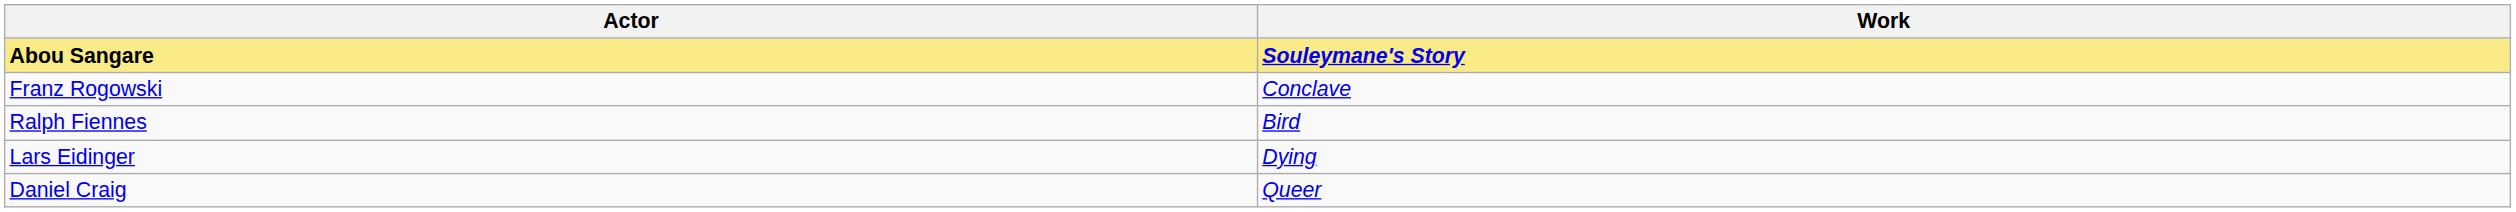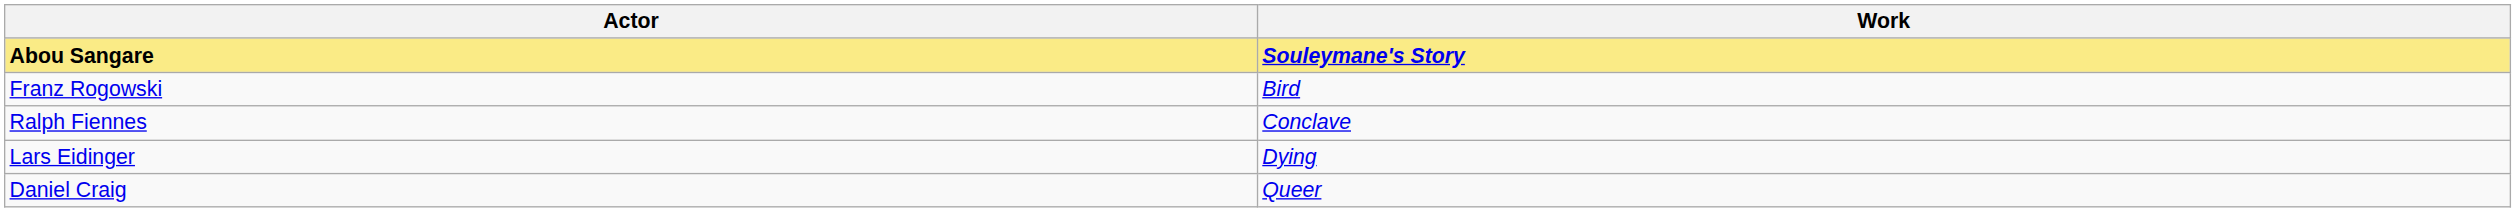 <table class="sortable wikitable" width="95%" cellpadding="5">
 <tr>
 <th width="50%">Actor</th>
 <th width="50%">Work</th>
 </tr>
 <tr>
 <td style="background:#FAEB86"> <strong>Abou Sangare</strong></td>
 <td style="background:#FAEB86"><strong><em><a href='#'>Souleymane's Story</a></em></strong></td>
 </tr>
 <tr>
 <td> <a href='#'>Franz Rogowski</a></td>
-<td><em><a href='#'>Conclave</a></em></td>
+<td><em><a href='#'>Bird</a></em></td>
 </tr>
 <tr>
 <td> <a href='#'>Ralph Fiennes</a></td>
-<td><em><a href='#'>Bird</a></em></td>
+<td><em><a href='#'>Conclave</a></em></td>
 </tr>
 <tr>
 <td> <a href='#'>Lars Eidinger</a></td>
 <td><em><a href='#'>Dying</a></em></td>
 </tr>
 <tr>
 <td> <a href='#'>Daniel Craig</a></td>
 <td><em><a href='#'>Queer</a></em></td>
 </tr>
 </table>
